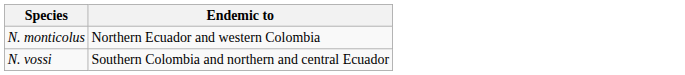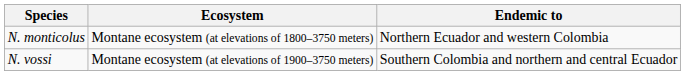 <table class="wikitable">
 <tr>
 <th>Species</th>
+<th>Ecosystem</th>
 <th>Endemic to</th>
 </tr>
 <tr>
 <td><em>N. monticolus</em></td>
+<td>Montane ecosystem <small>(at elevations of 1800–3750 meters)</small></td>
 <td>Northern Ecuador and western Colombia</td>
 </tr>
 <tr>
 <td><em>N. vossi</em></td>
+<td>Montane ecosystem <small>(at elevations of 1900–3750 meters)</small></td>
 <td>Southern Colombia and northern and central Ecuador</td>
 </tr>
 </table>
